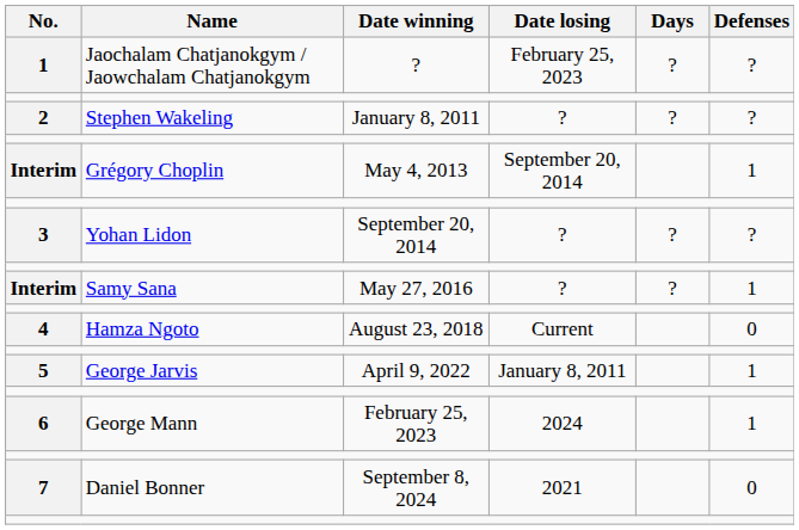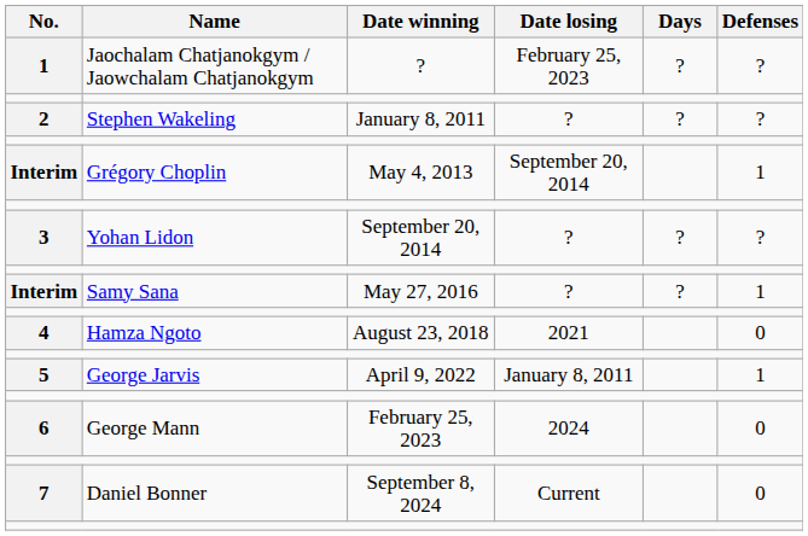 <table class="wikitable" width=100%>
 <tr>
 <th style="width:1%;">No.</th>
 <th style="width:37%;">Name</th>
 <th style="width:20%;">Date winning</th>
 <th style="width:20%;">Date losing</th>
 <th data-sort-type="number" style="width:10%;">Days</th>
 <th data-sort-type="number" style="width:10%;">Defenses</th>
 </tr>
 <tr align=center>
 <th>1</th>
 <td align=left> Jaochalam Chatjanokgym / Jaowchalam Chatjanokgym</td>
 <td>?</td>
 <td>February 25, 2023</td>
 <td>?</td>
 <td>?</td>
 </tr>
 <tr>
 <td></td>
 </tr>
 <tr align=center>
 <th>2</th>
 <td align=left> <a href='#'>Stephen Wakeling</a></td>
 <td>January 8, 2011</td>
 <td>?</td>
 <td>?</td>
 <td>?</td>
 </tr>
 <tr>
 <td colspan="6"></td>
 </tr>
 <tr align=center>
 <th>Interim</th>
 <td align=left> <a href='#'>Grégory Choplin</a></td>
 <td>May 4, 2013</td>
 <td>September 20, 2014</td>
 <td></td>
 <td>1</td>
 </tr>
 <tr>
 <td colspan="6"></td>
 </tr>
 <tr align=center>
 <th>3</th>
 <td align=left> <a href='#'>Yohan Lidon</a></td>
 <td>September 20, 2014</td>
 <td>?</td>
 <td>?</td>
 <td>?</td>
 </tr>
 <tr>
 <td colspan="6"></td>
 </tr>
 <tr align=center>
 <th>Interim</th>
 <td align=left> <a href='#'>Samy Sana</a></td>
 <td>May 27, 2016</td>
 <td>?</td>
 <td>?</td>
 <td>1</td>
 </tr>
 <tr>
 <td colspan="6"></td>
 </tr>
 <tr align=center>
 <th>4</th>
 <td align=left> <a href='#'>Hamza Ngoto</a></td>
 <td>August 23, 2018</td>
-<td>Current</td>
+<td>2021</td>
 <td></td>
 <td>0</td>
 </tr>
 <tr>
 <td colspan="6"></td>
 </tr>
 <tr align=center>
 <th>5</th>
 <td align=left> <a href='#'>George Jarvis</a></td>
 <td>April 9, 2022</td>
 <td>January 8, 2011</td>
 <td></td>
 <td>1</td>
 </tr>
 <tr>
 <td colspan="6"></td>
 </tr>
 <tr align=center>
 <th>6</th>
 <td align=left> George Mann</td>
 <td>February 25, 2023</td>
 <td>2024</td>
 <td></td>
-<td>1</td>
+<td>0</td>
 </tr>
 <tr>
 <td colspan="6"></td>
 </tr>
 <tr align=center>
 <th>7</th>
 <td align=left> Daniel Bonner</td>
 <td>September 8, 2024</td>
-<td>2021</td>
+<td>Current</td>
 <td></td>
 <td>0</td>
 </tr>
 <tr>
 <td colspan="6"></td>
 </tr>
 </table>
